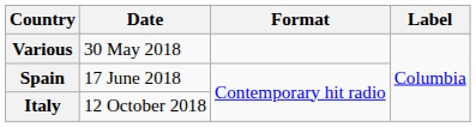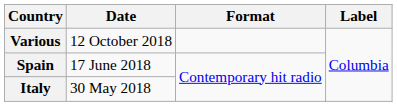 <table class="wikitable plainrowheaders">
 <tr>
 <th>Country</th>
 <th>Date</th>
 <th>Format</th>
 <th>Label</th>
 </tr>
 <tr>
 <th scope="row">Various</th>
-<td>30 May 2018</td>
+<td>12 October 2018</td>
 <td></td>
 <td rowspan="3"><a href='#'>Columbia</a></td>
 </tr>
 <tr>
 <th scope="row">Spain</th>
 <td>17 June 2018</td>
 <td rowspan="2"><a href='#'>Contemporary hit radio</a></td>
 </tr>
 <tr>
 <th scope="row">Italy</th>
-<td>12 October 2018</td>
+<td>30 May 2018</td>
 </tr>
 </table>
